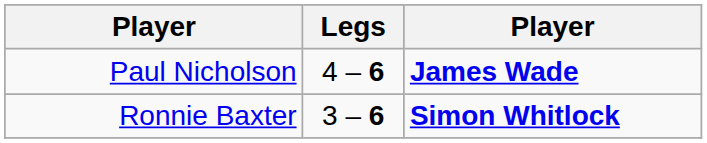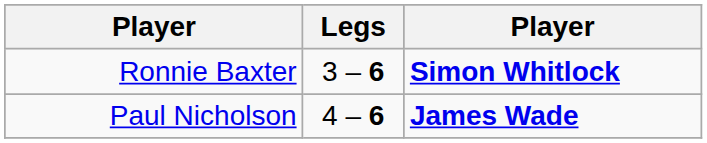 <table class=wikitable style="text-align:center">
 <tr>
 <th width=163>Player</th>
 <th width=50>Legs</th>
 <th width=163>Player</th>
 </tr>
 <tr align=left>
+<td align=right><a href='#'>Ronnie Baxter</a> </td>
+<td align=center>3 – <strong>6</strong></td>
+<td> <strong><a href='#'>Simon Whitlock</a></strong></td>
+</tr>
+<tr align=left>
 <td align=right><a href='#'>Paul Nicholson</a> </td>
 <td align=center>4 – <strong>6</strong></td>
 <td> <strong><a href='#'>James Wade</a></strong></td>
 </tr>
-<tr align=left>
-<td align=right><a href='#'>Ronnie Baxter</a> </td>
-<td align=center>3 – <strong>6</strong></td>
-<td> <strong><a href='#'>Simon Whitlock</a></strong></td>
-</tr>
 </table>
